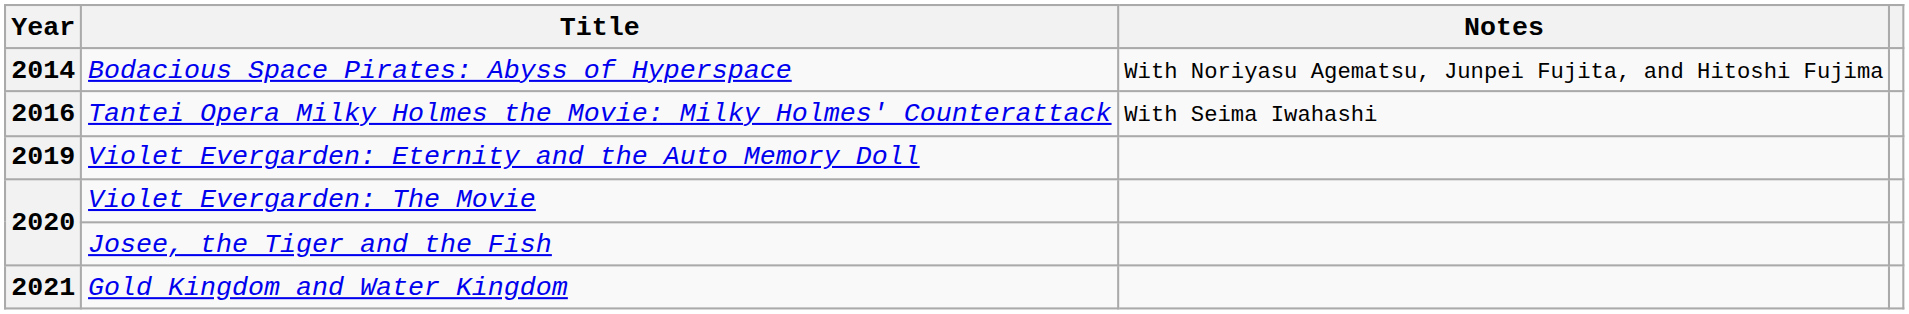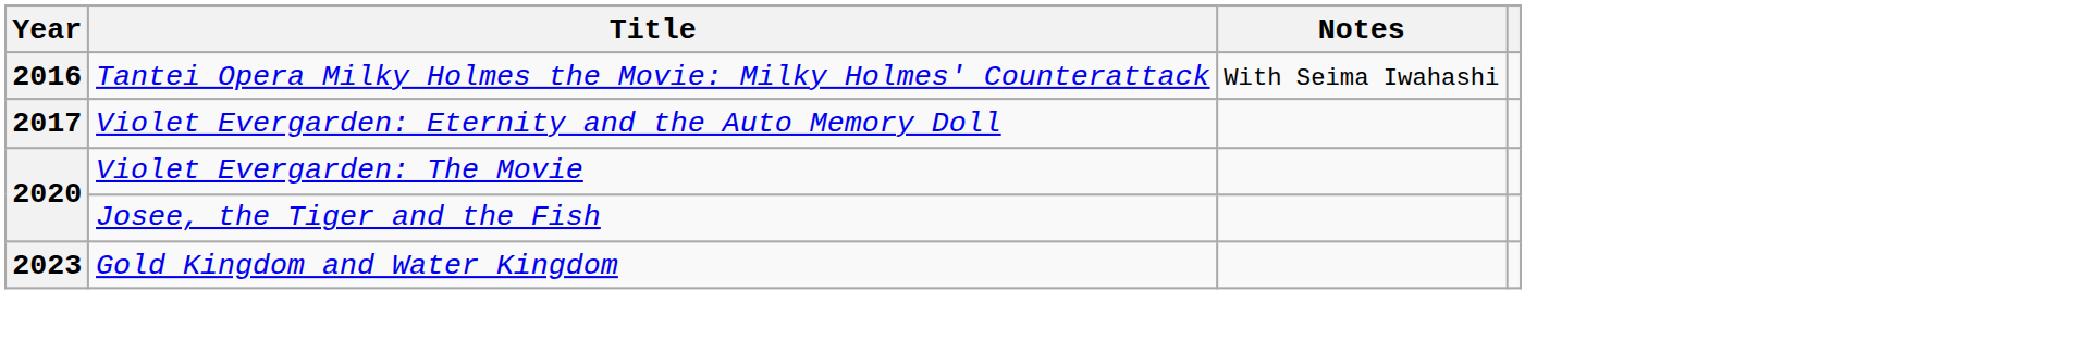 <table class="wikitable sortable">
 <tr>
 <th>Year</th>
 <th>Title</th>
 <th class="unsortable">Notes</th>
 <th class="unsortable"></th>
 </tr>
 <tr>
-<th>2014</th>
-<td><em><a href='#'>Bodacious Space Pirates: Abyss of Hyperspace</a></em></td>
-<td><small>With Noriyasu Agematsu, Junpei Fujita, and Hitoshi Fujima</small></td>
-<td style="text-align:center;"></td>
-</tr>
-<tr>
 <th>2016</th>
 <td><em><a href='#'>Tantei Opera Milky Holmes the Movie: Milky Holmes' Counterattack</a></em></td>
 <td><small>With Seima Iwahashi</small></td>
 <td style="text-align:center;"></td>
 </tr>
 <tr>
-<th>2019</th>
+<th>2017</th>
 <td><em><a href='#'>Violet Evergarden: Eternity and the Auto Memory Doll</a></em></td>
 <td></td>
 <td style="text-align:center;"></td>
 </tr>
 <tr>
 <th rowspan="2">2020</th>
 <td><em><a href='#'>Violet Evergarden: The Movie</a></em></td>
 <td></td>
 <td style="text-align:center;"></td>
 </tr>
 <tr>
 <td><em><a href='#'>Josee, the Tiger and the Fish</a></em></td>
 <td></td>
 <td style="text-align:center;"></td>
 </tr>
 <tr>
-<th>2021</th>
+<th>2023</th>
 <td><em><a href='#'>Gold Kingdom and Water Kingdom</a></em></td>
 <td></td>
 <td style="text-align:center;"></td>
 </tr>
 </table>
